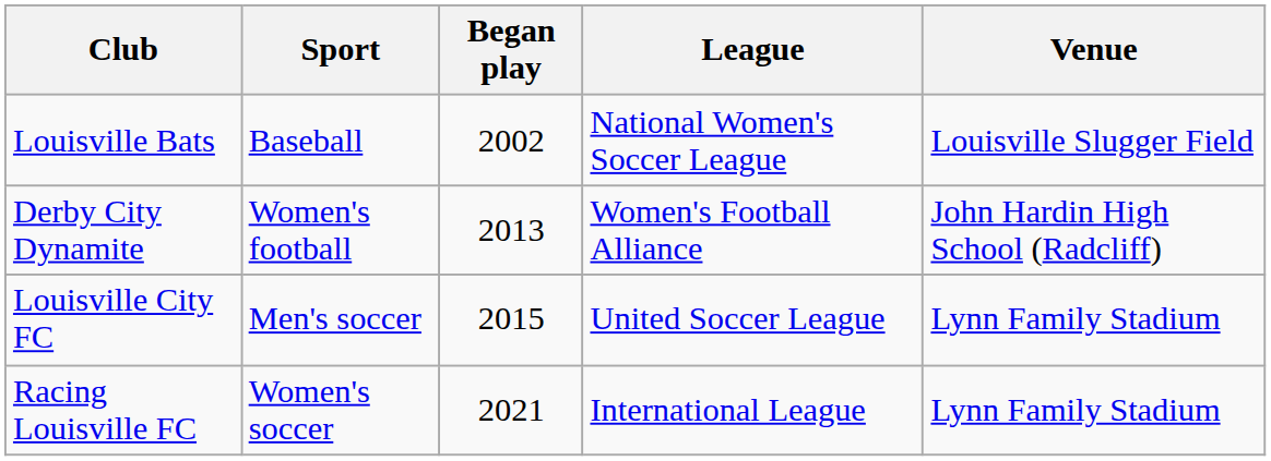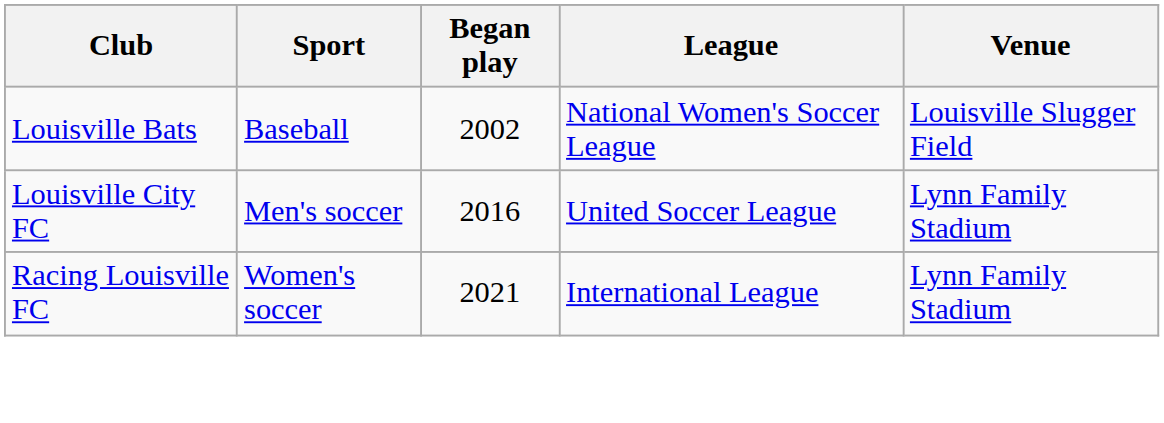 <table class="wikitable sortable">
 <tr>
 <th>Club</th>
 <th>Sport</th>
 <th>Began play</th>
 <th>League</th>
 <th>Venue</th>
 </tr>
 <tr>
 <td><a href='#'>Louisville Bats</a></td>
 <td><a href='#'>Baseball</a></td>
 <td align=center>2002</td>
 <td><a href='#'>National Women's Soccer League</a></td>
 <td><a href='#'>Louisville Slugger Field</a></td>
 </tr>
 <tr>
-<td><a href='#'>Derby City Dynamite</a></td>
-<td><a href='#'>Women's football</a></td>
-<td align=center>2013</td>
-<td><a href='#'>Women's Football Alliance</a></td>
-<td><a href='#'>John Hardin High School</a> (<a href='#'>Radcliff</a>)</td>
-</tr>
-<tr>
 <td><a href='#'>Louisville City FC</a></td>
 <td><a href='#'>Men's soccer</a></td>
-<td align=center>2015</td>
+<td align=center>2016</td>
 <td><a href='#'>United Soccer League</a></td>
 <td><a href='#'>Lynn Family Stadium</a></td>
 </tr>
 <tr>
 <td><a href='#'>Racing Louisville FC</a></td>
 <td><a href='#'>Women's soccer</a></td>
 <td align=center>2021</td>
 <td><a href='#'>International League</a></td>
 <td><a href='#'>Lynn Family Stadium</a></td>
 </tr>
 </table>
